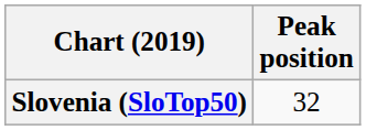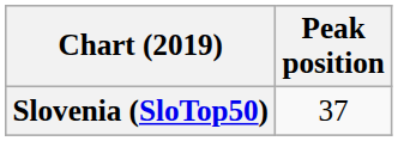 <table class="wikitable plainrowheaders" style="text-align:center">
 <tr>
 <th scope="col">Chart (2019)</th>
 <th scope="col">Peak<br>position</th>
 </tr>
 <tr>
 <th scope="row">Slovenia (<a href='#'>SloTop50</a>)</th>
-<td>32</td>
+<td>37</td>
 </tr>
 </table>
